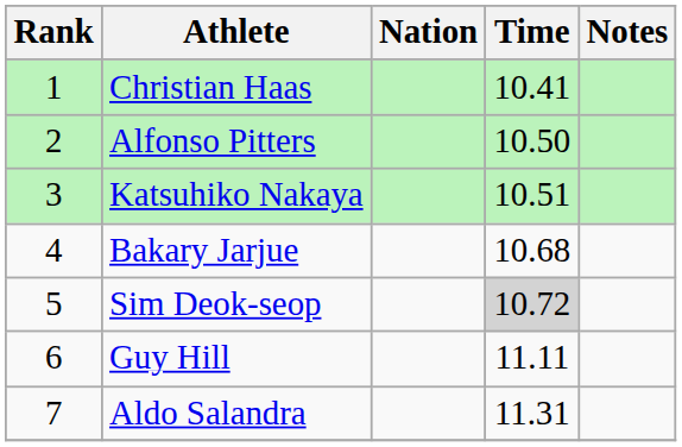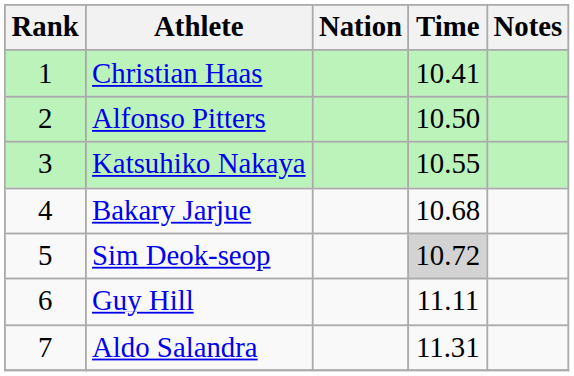 <table class="wikitable sortable" style="text-align:center">
 <tr>
 <th>Rank</th>
 <th>Athlete</th>
 <th>Nation</th>
 <th>Time</th>
 <th>Notes</th>
 </tr>
 <tr bgcolor=bbf3bb>
 <td>1</td>
 <td align=left><a href='#'>Christian Haas</a></td>
 <td align=left></td>
 <td>10.41</td>
 <td></td>
 </tr>
 <tr bgcolor=bbf3bb>
 <td>2</td>
 <td align=left><a href='#'>Alfonso Pitters</a></td>
 <td align=left></td>
 <td>10.50</td>
 <td></td>
 </tr>
 <tr bgcolor=bbf3bb>
 <td>3</td>
 <td align=left><a href='#'>Katsuhiko Nakaya</a></td>
 <td align=left></td>
-<td>10.51</td>
+<td>10.55</td>
 <td></td>
 </tr>
 <tr>
 <td>4</td>
 <td align=left><a href='#'>Bakary Jarjue</a></td>
 <td align=left></td>
 <td>10.68</td>
 <td></td>
 </tr>
 <tr>
 <td>5</td>
 <td align=left><a href='#'>Sim Deok-seop</a></td>
 <td align=left></td>
 <td style="background: lightgrey;">10.72</td>
 <td></td>
 </tr>
 <tr>
 <td>6</td>
 <td align=left><a href='#'>Guy Hill</a></td>
 <td align=left></td>
 <td>11.11</td>
 <td></td>
 </tr>
 <tr>
 <td>7</td>
 <td align=left><a href='#'>Aldo Salandra</a></td>
 <td align=left></td>
 <td>11.31</td>
 <td></td>
 </tr>
 <tr>
 </tr>
 </table>
